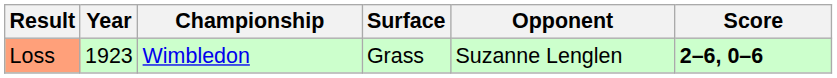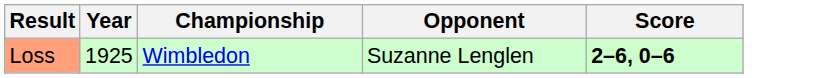 <table class="sortable wikitable">
 <tr>
 <th style="width:40px">Result</th>
 <th style="width:30px">Year</th>
 <th style="width:160px">Championship</th>
-<th style="width:50px">Surface</th>
 <th style="width:160px">Opponent</th>
 <th style="width:110px" class="unsortable">Score</th>
 </tr>
 <tr style="background:#cfc;">
 <td style="background:#ffa07a;">Loss</td>
-<td>1923</td>
+<td>1925</td>
 <td><a href='#'>Wimbledon</a></td>
-<td>Grass</td>
 <td> Suzanne Lenglen</td>
 <td><strong>2–6, 0–6</strong></td>
 </tr>
 </table>
